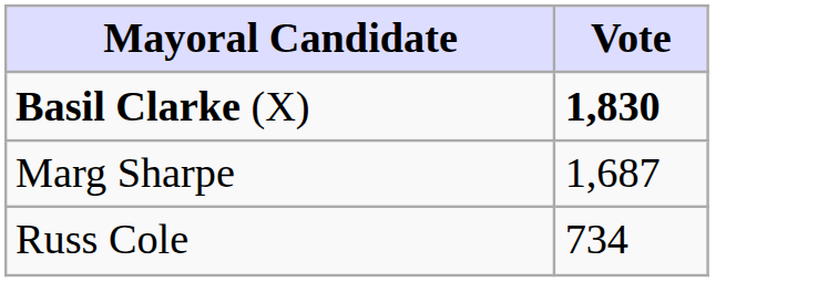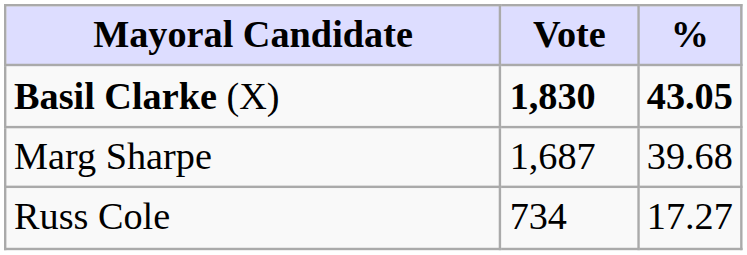 <table class="wikitable">
 <tr>
 <th style="background:#ddf; width:200px;">Mayoral Candidate</th>
 <th style="background:#ddf; width:50px;">Vote</th>
+<th style="background:#ddf; width:30px;">%</th>
 </tr>
 <tr>
 <td><strong>Basil Clarke</strong> (X)</td>
 <td><strong>1,830</strong></td>
+<td><strong>43.05</strong></td>
 </tr>
 <tr>
 <td>Marg Sharpe</td>
 <td>1,687</td>
+<td>39.68</td>
 </tr>
 <tr>
 <td>Russ Cole</td>
 <td>734</td>
+<td>17.27</td>
 </tr>
 </table>
